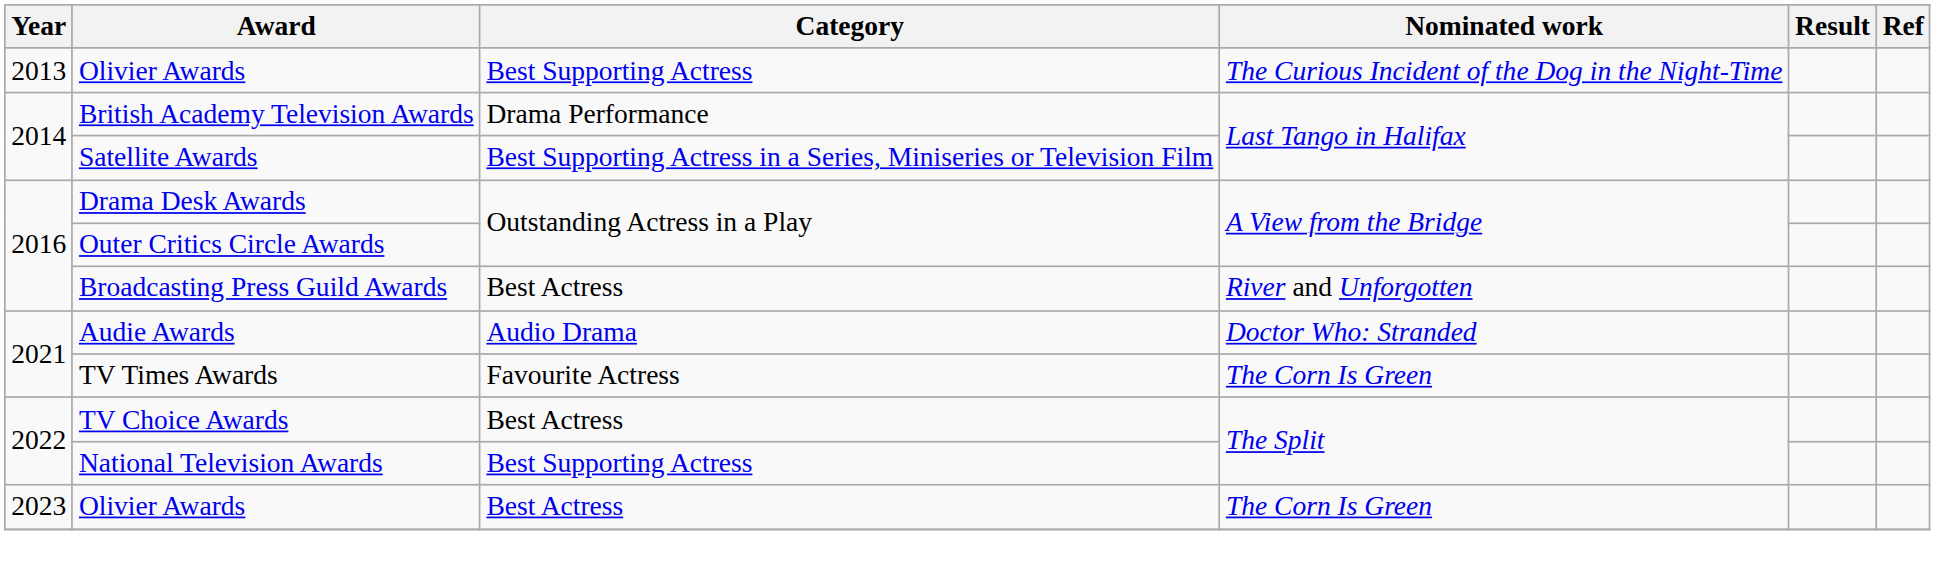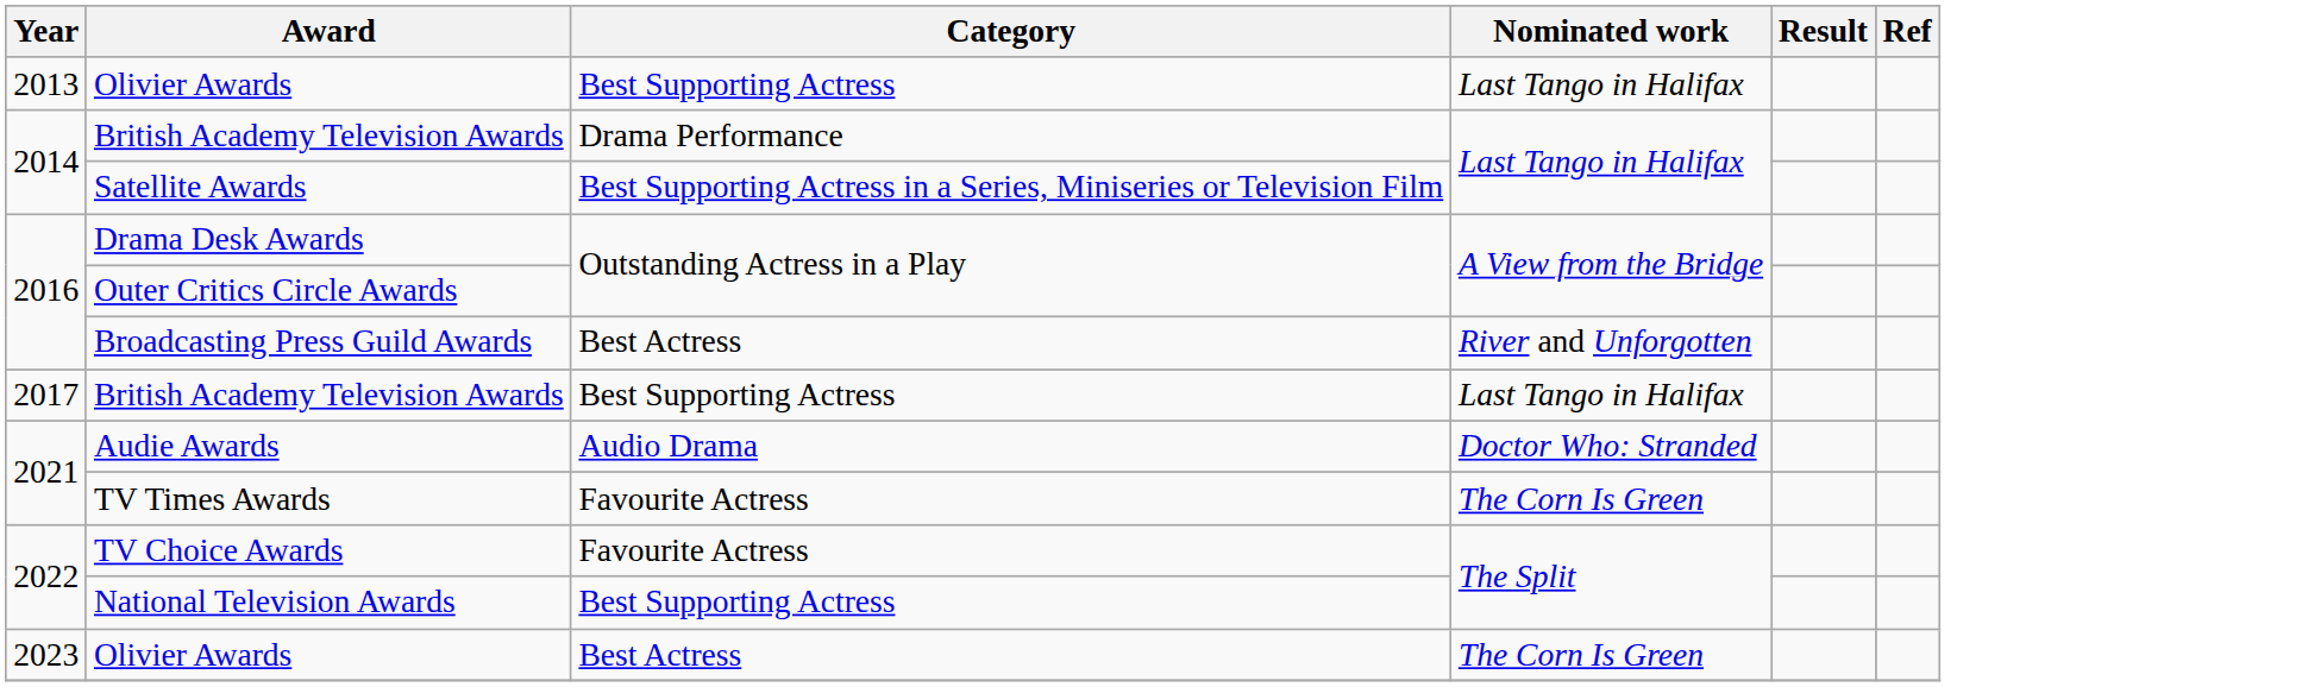 <table class="wikitable">
 <tr>
 <th>Year</th>
 <th>Award</th>
 <th>Category</th>
 <th>Nominated work</th>
 <th>Result</th>
 <th>Ref</th>
 </tr>
 <tr>
 <td>2013</td>
 <td><a href='#'>Olivier Awards</a></td>
 <td><a href='#'>Best Supporting Actress</a></td>
-<td><em><a href='#'>The Curious Incident of the Dog in the Night-Time</a></em></td>
+<td><em>Last Tango in Halifax</em></td>
 <td></td>
 <td></td>
 </tr>
 <tr>
 <td rowspan="2">2014</td>
 <td><a href='#'>British Academy Television Awards</a></td>
 <td>Drama Performance</td>
 <td rowspan="2"><em><a href='#'>Last Tango in Halifax</a></em></td>
 <td></td>
 <td></td>
 </tr>
 <tr>
 <td><a href='#'>Satellite Awards</a></td>
 <td><a href='#'>Best Supporting Actress in a Series, Miniseries or Television Film</a></td>
 <td></td>
 <td></td>
 </tr>
 <tr>
 <td rowspan="3">2016</td>
 <td><a href='#'>Drama Desk Awards</a></td>
 <td rowspan="2">Outstanding Actress in a Play</td>
 <td rowspan="2"><em><a href='#'>A View from the Bridge</a></em></td>
 <td></td>
 <td></td>
 </tr>
 <tr>
 <td><a href='#'>Outer Critics Circle Awards</a></td>
 <td></td>
 <td></td>
 </tr>
 <tr>
 <td><a href='#'>Broadcasting Press Guild Awards</a></td>
 <td>Best Actress</td>
 <td><em><a href='#'>River</a></em> and <em><a href='#'>Unforgotten</a></em></td>
 <td></td>
 <td></td>
 </tr>
 <tr>
+<td>2017</td>
+<td><a href='#'>British Academy Television Awards</a></td>
+<td>Best Supporting Actress</td>
+<td><em>Last Tango in Halifax</em></td>
+<td></td>
+<td></td>
+</tr>
+<tr>
 <td rowspan="2">2021</td>
 <td><a href='#'>Audie Awards</a></td>
 <td><a href='#'>Audio Drama</a></td>
 <td><em><a href='#'>Doctor Who: Stranded</a></em></td>
 <td></td>
 <td></td>
 </tr>
 <tr>
 <td>TV Times Awards</td>
 <td>Favourite Actress</td>
 <td><em><a href='#'>The Corn Is Green</a></em></td>
 <td></td>
 <td></td>
 </tr>
 <tr>
 <td rowspan="2">2022</td>
 <td><a href='#'>TV Choice Awards</a></td>
-<td>Best Actress</td>
+<td>Favourite Actress</td>
 <td rowspan="2"><em><a href='#'>The Split</a></em></td>
 <td></td>
 <td></td>
 </tr>
 <tr>
 <td><a href='#'>National Television Awards</a></td>
 <td><a href='#'>Best Supporting Actress</a></td>
 <td></td>
 <td></td>
 </tr>
 <tr>
 <td>2023</td>
 <td><a href='#'>Olivier Awards</a></td>
 <td><a href='#'>Best Actress</a></td>
 <td><em><a href='#'>The Corn Is Green</a></em></td>
 <td></td>
 <td></td>
 </tr>
 <tr>
 </tr>
 </table>
